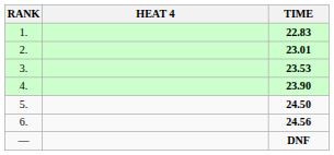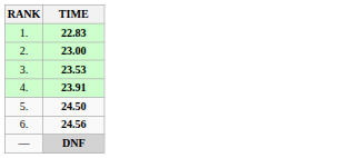 <table class="wikitable" style="border-collapse: collapse; font-size: 90%;">
 <tr>
 <th>RANK</th>
-<th style="width: 20em">HEAT 4</th>
 <th style="width: 5em">TIME</th>
 </tr>
 <tr style="background:#ccffcc;">
 <td align="center">1.</td>
-<td></td>
 <td align="center"><strong>22.83</strong></td>
 </tr>
 <tr style="background:#ccffcc;">
 <td align="center">2.</td>
-<td></td>
-<td align="center"><strong>23.01</strong></td>
+<td align="center"><strong>23.00</strong></td>
 </tr>
 <tr style="background:#ccffcc;">
 <td align="center">3.</td>
-<td></td>
 <td align="center"><strong>23.53</strong></td>
 </tr>
 <tr style="background:#ccffcc;">
 <td align="center">4.</td>
-<td></td>
-<td align="center"><strong>23.90</strong></td>
+<td align="center"><strong>23.91</strong></td>
 </tr>
 <tr>
 <td align="center">5.</td>
-<td></td>
 <td align="center"><strong>24.50</strong></td>
 </tr>
 <tr>
 <td align="center">6.</td>
-<td></td>
 <td align="center"><strong>24.56</strong></td>
 </tr>
 <tr>
 <td align="center">—</td>
-<td></td>
-<td align="center"><strong>DNF</strong></td>
+<td align="center" style="background: lightgrey;"><strong>DNF</strong></td>
 </tr>
 </table>
